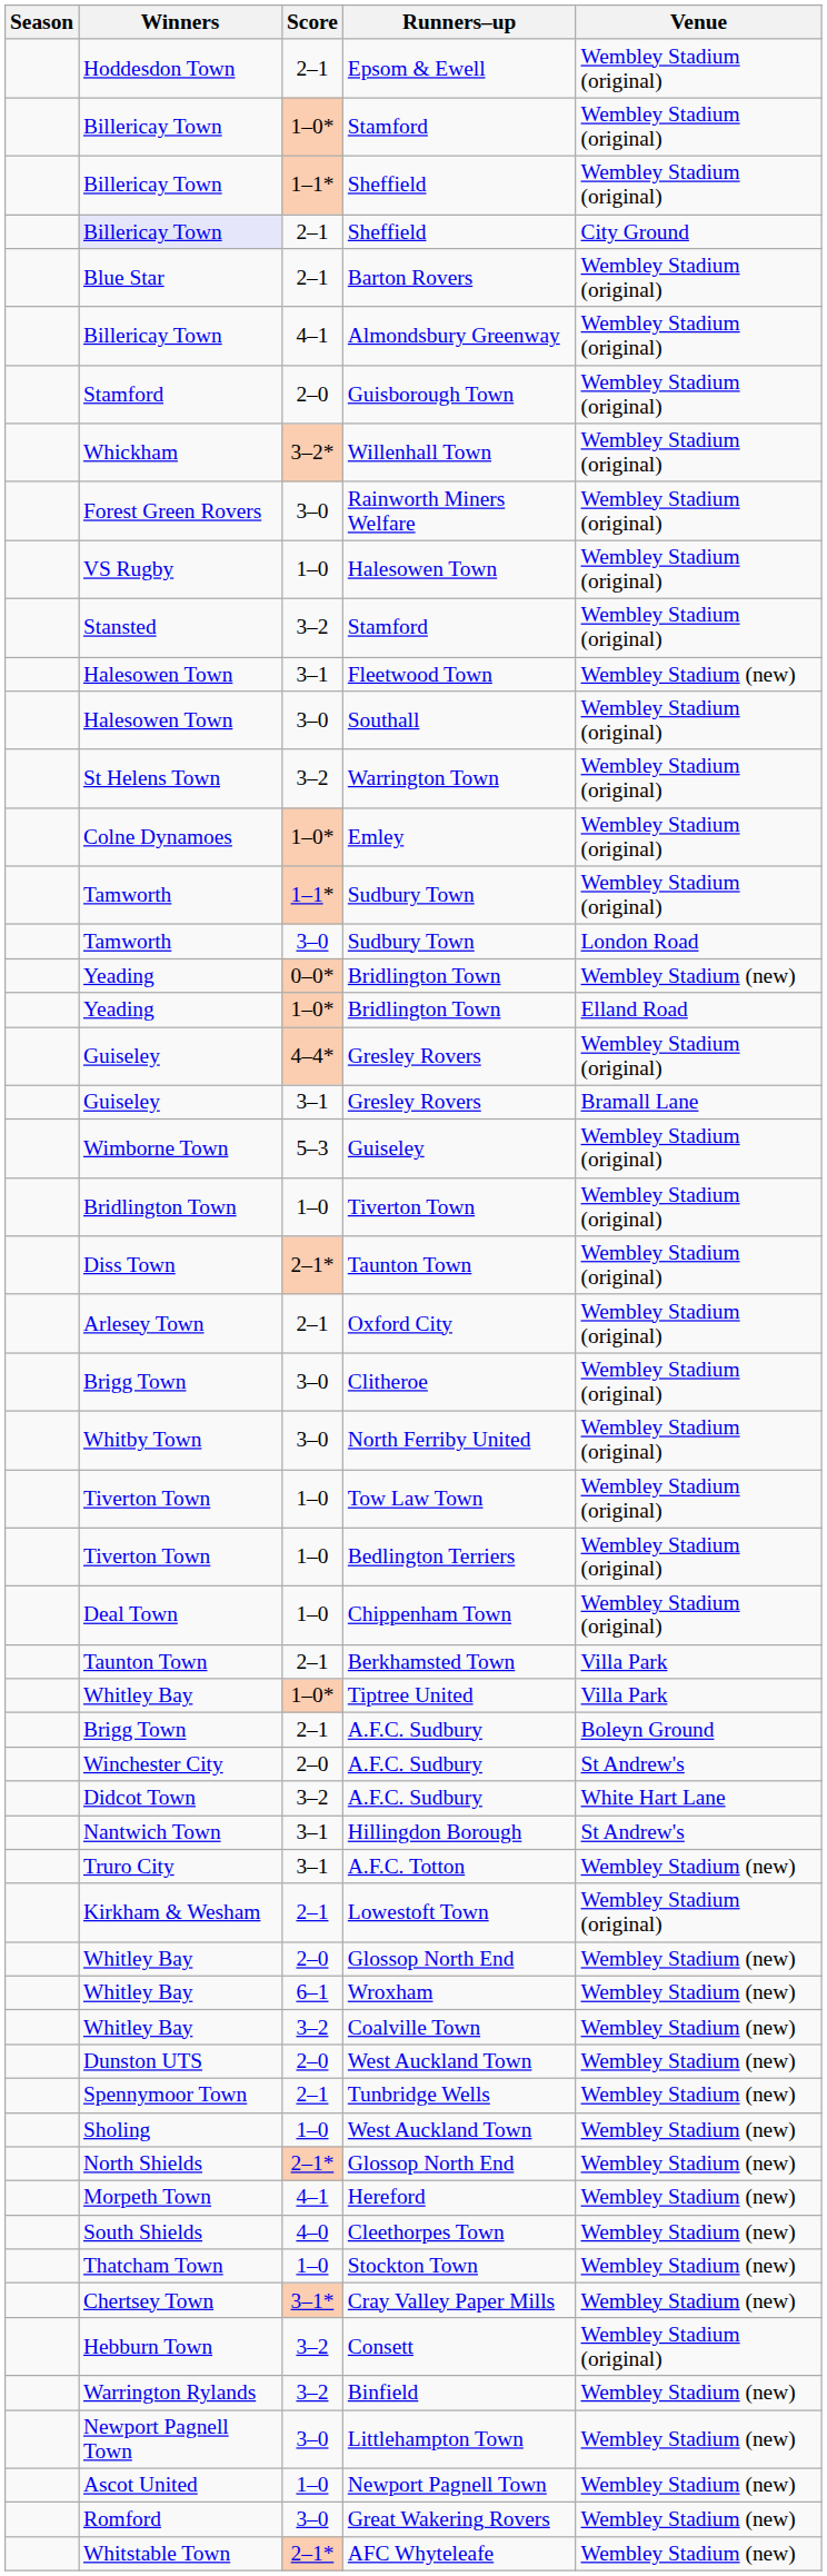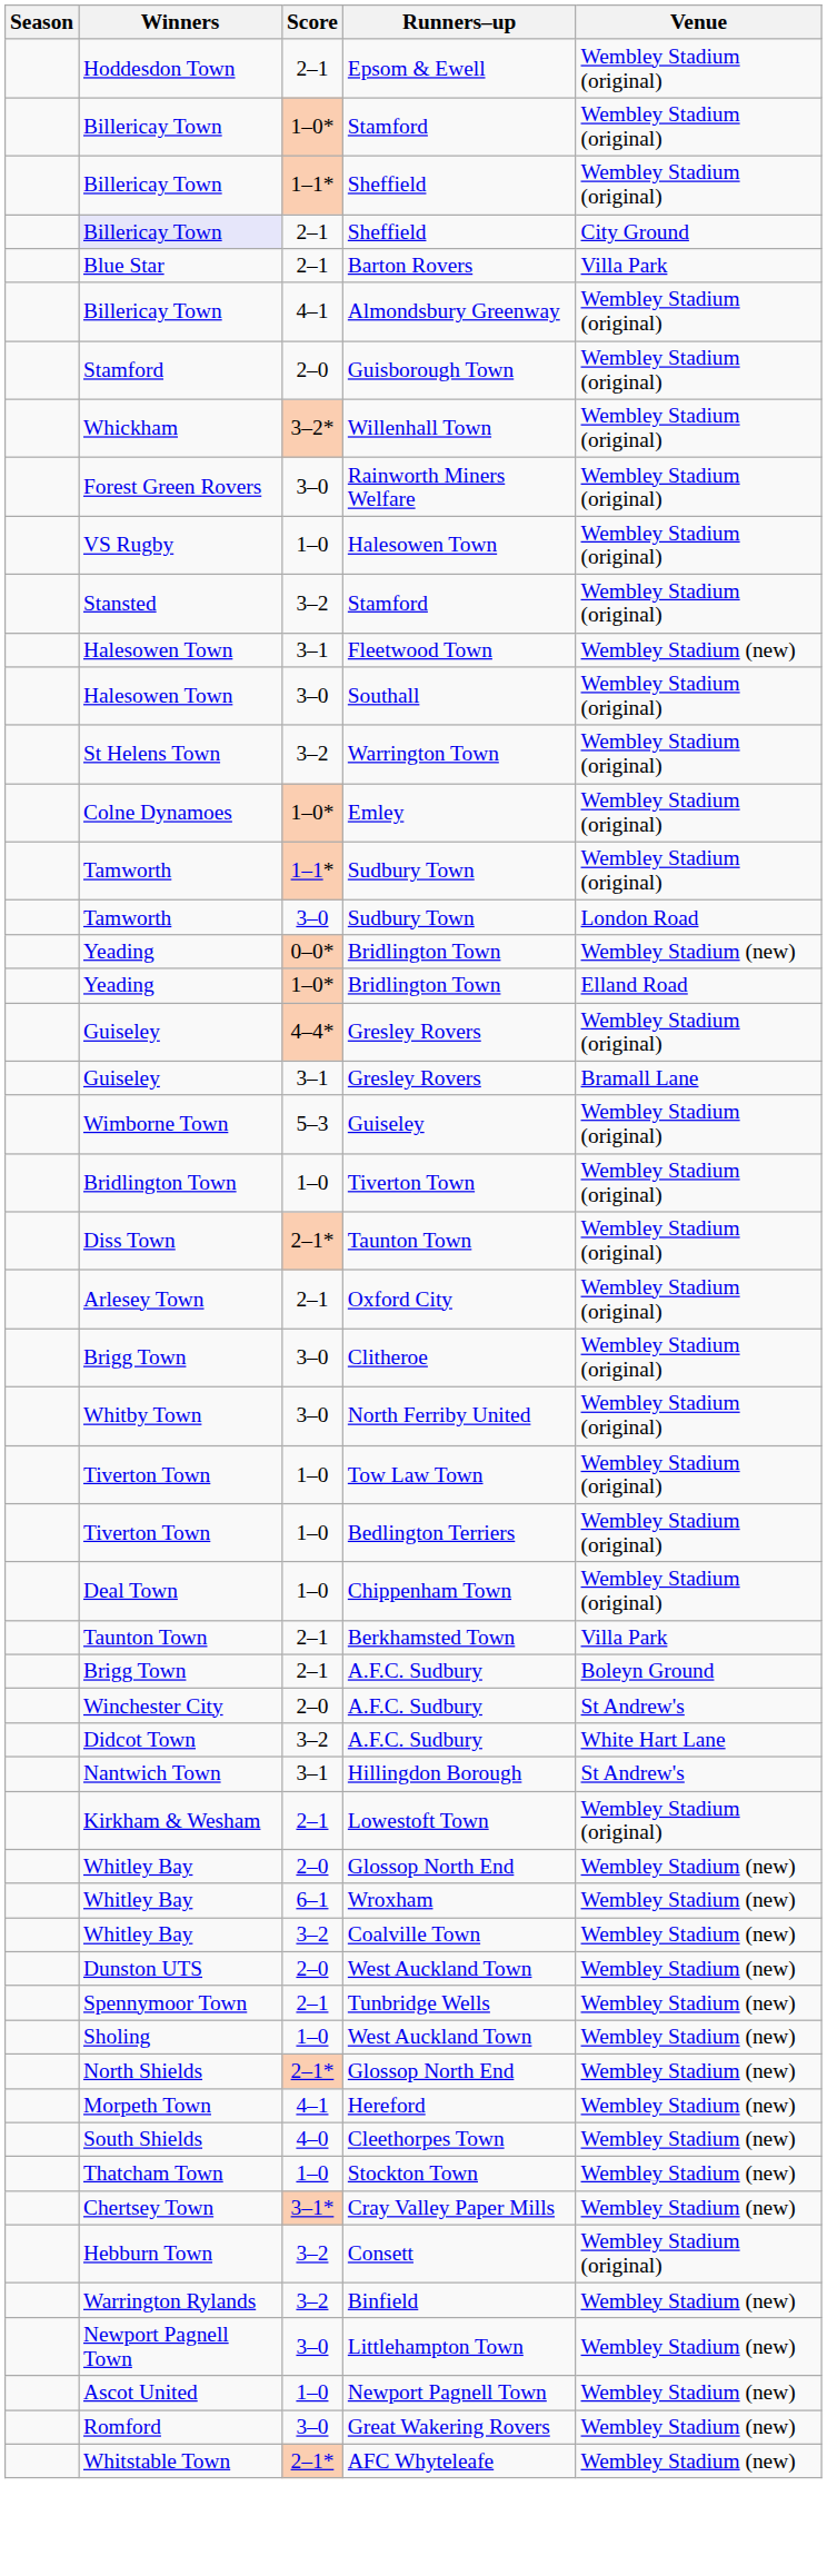 <table class="sortable wikitable">
 <tr>
 <th>Season</th>
 <th>Winners</th>
 <th>Score</th>
 <th>Runners–up</th>
 <th>Venue</th>
 </tr>
 <tr>
 <td align=center></td>
 <td><a href='#'>Hoddesdon Town</a></td>
 <td align=center>2–1</td>
 <td><a href='#'>Epsom & Ewell</a></td>
 <td><a href='#'>Wembley Stadium</a> (original)</td>
 </tr>
 <tr>
 <td align=center></td>
 <td><a href='#'>Billericay Town</a></td>
 <td align=center style="background-color:#FBCEB1">1–0*</td>
 <td><a href='#'>Stamford</a></td>
 <td><a href='#'>Wembley Stadium</a> (original)</td>
 </tr>
 <tr>
 <td align=center></td>
 <td><a href='#'>Billericay Town</a></td>
 <td align=center style="background-color:#FBCEB1">1–1*</td>
 <td><a href='#'>Sheffield</a></td>
 <td><a href='#'>Wembley Stadium</a> (original)</td>
 </tr>
 <tr>
 <td align=center></td>
 <td style="background: lavender;"><a href='#'>Billericay Town</a></td>
 <td align=center>2–1</td>
 <td><a href='#'>Sheffield</a></td>
 <td><a href='#'>City Ground</a></td>
 </tr>
 <tr>
 <td align=center></td>
 <td><a href='#'>Blue Star</a></td>
 <td align=center>2–1</td>
 <td><a href='#'>Barton Rovers</a></td>
-<td><a href='#'>Wembley Stadium</a> (original)</td>
+<td><a href='#'>Villa Park</a></td>
 </tr>
 <tr>
 <td align=center></td>
 <td><a href='#'>Billericay Town</a></td>
 <td align=center>4–1</td>
 <td><a href='#'>Almondsbury Greenway</a></td>
 <td><a href='#'>Wembley Stadium</a> (original)</td>
 </tr>
 <tr>
 <td align=center></td>
 <td><a href='#'>Stamford</a></td>
 <td align=center>2–0</td>
 <td><a href='#'>Guisborough Town</a></td>
 <td><a href='#'>Wembley Stadium</a> (original)</td>
 </tr>
 <tr>
 <td align=center></td>
 <td><a href='#'>Whickham</a></td>
 <td align=center style="background-color:#FBCEB1">3–2*</td>
 <td><a href='#'>Willenhall Town</a></td>
 <td><a href='#'>Wembley Stadium</a> (original)</td>
 </tr>
 <tr>
 <td align=center></td>
 <td><a href='#'>Forest Green Rovers</a></td>
 <td align=center>3–0</td>
 <td><a href='#'>Rainworth Miners Welfare</a></td>
 <td><a href='#'>Wembley Stadium</a> (original)</td>
 </tr>
 <tr>
 <td align=center></td>
 <td><a href='#'>VS Rugby</a></td>
 <td align=center>1–0</td>
 <td><a href='#'>Halesowen Town</a></td>
 <td><a href='#'>Wembley Stadium</a> (original)</td>
 </tr>
 <tr>
 <td align=center></td>
 <td><a href='#'>Stansted</a></td>
 <td align="center">3–2</td>
 <td><a href='#'>Stamford</a></td>
 <td><a href='#'>Wembley Stadium</a> (original)</td>
 </tr>
 <tr>
 <td align=center></td>
 <td><a href='#'>Halesowen Town</a></td>
 <td align=center>3–1</td>
 <td><a href='#'>Fleetwood Town</a></td>
 <td><a href='#'>Wembley Stadium</a> (new)</td>
 </tr>
 <tr>
 <td align=center></td>
 <td><a href='#'>Halesowen Town</a></td>
 <td align=center>3–0</td>
 <td><a href='#'>Southall</a></td>
 <td><a href='#'>Wembley Stadium</a> (original)</td>
 </tr>
 <tr>
 <td align=center></td>
 <td><a href='#'>St Helens Town</a></td>
 <td align=center>3–2</td>
 <td><a href='#'>Warrington Town</a></td>
 <td><a href='#'>Wembley Stadium</a> (original)</td>
 </tr>
 <tr>
 <td align=center></td>
 <td><a href='#'>Colne Dynamoes</a></td>
 <td align=center style="background-color:#FBCEB1">1–0*</td>
 <td><a href='#'>Emley</a></td>
 <td><a href='#'>Wembley Stadium</a> (original)</td>
 </tr>
 <tr>
 <td align=center></td>
 <td><a href='#'>Tamworth</a></td>
 <td align=center style="background-color:#FBCEB1"><a href='#'>1–1</a>*</td>
 <td><a href='#'>Sudbury Town</a></td>
 <td><a href='#'>Wembley Stadium</a> (original)</td>
 </tr>
 <tr>
 <td align=center></td>
 <td><a href='#'>Tamworth</a></td>
 <td align=center><a href='#'>3–0</a></td>
 <td><a href='#'>Sudbury Town</a></td>
 <td><a href='#'>London Road</a></td>
 </tr>
 <tr>
 <td align=center></td>
 <td><a href='#'>Yeading</a></td>
 <td align=center style="background-color:#FBCEB1">0–0*</td>
 <td><a href='#'>Bridlington Town</a></td>
 <td><a href='#'>Wembley Stadium</a> (new)</td>
 </tr>
 <tr>
 <td align=center></td>
 <td><a href='#'>Yeading</a></td>
 <td align=center style="background-color:#FBCEB1">1–0*</td>
 <td><a href='#'>Bridlington Town</a></td>
 <td><a href='#'>Elland Road</a></td>
 </tr>
 <tr>
 <td align=center></td>
 <td><a href='#'>Guiseley</a></td>
 <td align=center style="background-color:#FBCEB1">4–4*</td>
 <td><a href='#'>Gresley Rovers</a></td>
 <td><a href='#'>Wembley Stadium</a> (original)</td>
 </tr>
 <tr>
 <td align=center></td>
 <td><a href='#'>Guiseley</a></td>
 <td align=center>3–1</td>
 <td><a href='#'>Gresley Rovers</a></td>
 <td><a href='#'>Bramall Lane</a></td>
 </tr>
 <tr>
 <td align=center></td>
 <td><a href='#'>Wimborne Town</a></td>
 <td align=center>5–3</td>
 <td><a href='#'>Guiseley</a></td>
 <td><a href='#'>Wembley Stadium</a> (original)</td>
 </tr>
 <tr>
 <td align=center></td>
 <td><a href='#'>Bridlington Town</a></td>
 <td align=center>1–0</td>
 <td><a href='#'>Tiverton Town</a></td>
 <td><a href='#'>Wembley Stadium</a> (original)</td>
 </tr>
 <tr>
 <td align=center></td>
 <td><a href='#'>Diss Town</a></td>
 <td align=center style="background-color:#FBCEB1">2–1*</td>
 <td><a href='#'>Taunton Town</a></td>
 <td><a href='#'>Wembley Stadium</a> (original)</td>
 </tr>
 <tr>
 <td align=center></td>
 <td><a href='#'>Arlesey Town</a></td>
 <td align=center>2–1</td>
 <td><a href='#'>Oxford City</a></td>
 <td><a href='#'>Wembley Stadium</a> (original)</td>
 </tr>
 <tr>
 <td align=center></td>
 <td><a href='#'>Brigg Town</a></td>
 <td align=center>3–0</td>
 <td><a href='#'>Clitheroe</a></td>
 <td><a href='#'>Wembley Stadium</a> (original)</td>
 </tr>
 <tr>
 <td align=center></td>
 <td><a href='#'>Whitby Town</a></td>
 <td align=center>3–0</td>
 <td><a href='#'>North Ferriby United</a></td>
 <td><a href='#'>Wembley Stadium</a> (original)</td>
 </tr>
 <tr>
 <td align=center></td>
 <td><a href='#'>Tiverton Town</a></td>
 <td align=center>1–0</td>
 <td><a href='#'>Tow Law Town</a></td>
 <td><a href='#'>Wembley Stadium</a> (original)</td>
 </tr>
 <tr>
 <td align=center></td>
 <td><a href='#'>Tiverton Town</a></td>
 <td align=center>1–0</td>
 <td><a href='#'>Bedlington Terriers</a></td>
 <td><a href='#'>Wembley Stadium</a> (original)</td>
 </tr>
 <tr>
 <td align=center></td>
 <td><a href='#'>Deal Town</a></td>
 <td align=center>1–0</td>
 <td><a href='#'>Chippenham Town</a></td>
 <td><a href='#'>Wembley Stadium</a> (original)</td>
 </tr>
 <tr>
 <td align=center></td>
 <td><a href='#'>Taunton Town</a></td>
 <td align=center>2–1</td>
 <td><a href='#'>Berkhamsted Town</a></td>
 <td><a href='#'>Villa Park</a></td>
 </tr>
 <tr>
 <td align=center></td>
-<td><a href='#'>Whitley Bay</a></td>
-<td align=center style="background-color:#FBCEB1">1–0*</td>
-<td><a href='#'>Tiptree United</a></td>
-<td><a href='#'>Villa Park</a></td>
-</tr>
-<tr>
-<td align=center></td>
 <td><a href='#'>Brigg Town</a></td>
 <td align=center>2–1</td>
 <td><a href='#'>A.F.C. Sudbury</a></td>
 <td><a href='#'>Boleyn Ground</a></td>
 </tr>
 <tr>
 <td align=center></td>
 <td><a href='#'>Winchester City</a></td>
 <td align=center>2–0</td>
 <td><a href='#'>A.F.C. Sudbury</a></td>
 <td><a href='#'>St Andrew's</a></td>
 </tr>
 <tr>
 <td align=center></td>
 <td><a href='#'>Didcot Town</a></td>
 <td align=center>3–2</td>
 <td><a href='#'>A.F.C. Sudbury</a></td>
 <td><a href='#'>White Hart Lane</a></td>
 </tr>
 <tr>
 <td align=center></td>
 <td><a href='#'>Nantwich Town</a></td>
 <td align=center>3–1</td>
 <td><a href='#'>Hillingdon Borough</a></td>
 <td><a href='#'>St Andrew's</a></td>
-</tr>
-<tr>
-<td align=center></td>
-<td><a href='#'>Truro City</a></td>
-<td align=center>3–1</td>
-<td><a href='#'>A.F.C. Totton</a></td>
-<td><a href='#'>Wembley Stadium</a> (new)</td>
 </tr>
 <tr>
 <td align=center></td>
 <td><a href='#'>Kirkham & Wesham</a></td>
 <td align=center><a href='#'>2–1</a></td>
 <td><a href='#'>Lowestoft Town</a></td>
 <td><a href='#'>Wembley Stadium</a> (original)</td>
 </tr>
 <tr>
 <td align=center></td>
 <td><a href='#'>Whitley Bay</a></td>
 <td align=center><a href='#'>2–0</a></td>
 <td><a href='#'>Glossop North End</a></td>
 <td><a href='#'>Wembley Stadium</a> (new)</td>
 </tr>
 <tr>
 <td align=center></td>
 <td><a href='#'>Whitley Bay</a></td>
 <td align=center><a href='#'>6–1</a></td>
 <td><a href='#'>Wroxham</a></td>
 <td><a href='#'>Wembley Stadium</a> (new)</td>
 </tr>
 <tr>
 <td align=center></td>
 <td><a href='#'>Whitley Bay</a></td>
 <td align=center><a href='#'>3–2</a></td>
 <td><a href='#'>Coalville Town</a></td>
 <td><a href='#'>Wembley Stadium</a> (new)</td>
 </tr>
 <tr>
 <td align=center></td>
 <td><a href='#'>Dunston UTS</a></td>
 <td align=center><a href='#'>2–0</a></td>
 <td><a href='#'>West Auckland Town</a></td>
 <td><a href='#'>Wembley Stadium</a> (new)</td>
 </tr>
 <tr>
 <td align=center></td>
 <td><a href='#'>Spennymoor Town</a></td>
 <td align=center><a href='#'>2–1</a></td>
 <td><a href='#'>Tunbridge Wells</a></td>
 <td><a href='#'>Wembley Stadium</a> (new)</td>
 </tr>
 <tr>
 <td align=center></td>
 <td><a href='#'>Sholing</a></td>
 <td align=center><a href='#'>1–0</a></td>
 <td><a href='#'>West Auckland Town</a></td>
 <td><a href='#'>Wembley Stadium</a> (new)</td>
 </tr>
 <tr>
 <td align=center></td>
 <td><a href='#'>North Shields</a></td>
 <td align=center style="background-color:#FBCEB1"><a href='#'>2–1*</a></td>
 <td><a href='#'>Glossop North End</a></td>
 <td><a href='#'>Wembley Stadium</a> (new)</td>
 </tr>
 <tr>
 <td align=center></td>
 <td><a href='#'>Morpeth Town</a></td>
 <td align=center><a href='#'>4–1</a></td>
 <td><a href='#'>Hereford</a></td>
 <td><a href='#'>Wembley Stadium</a> (new)</td>
 </tr>
 <tr>
 <td align=center></td>
 <td><a href='#'>South Shields</a></td>
 <td align=center><a href='#'>4–0</a></td>
 <td><a href='#'>Cleethorpes Town</a></td>
 <td><a href='#'>Wembley Stadium</a> (new)</td>
 </tr>
 <tr>
 <td align=center></td>
 <td><a href='#'>Thatcham Town</a></td>
 <td align=center><a href='#'>1–0</a></td>
 <td><a href='#'>Stockton Town</a></td>
 <td><a href='#'>Wembley Stadium</a> (new)</td>
 </tr>
 <tr>
 <td align=center></td>
 <td><a href='#'>Chertsey Town</a></td>
 <td align=center style="background-color:#FBCEB1"><a href='#'>3–1*</a></td>
 <td><a href='#'>Cray Valley Paper Mills</a></td>
 <td><a href='#'>Wembley Stadium</a> (new)</td>
 </tr>
 <tr>
 <td align=center></td>
 <td><a href='#'>Hebburn Town</a></td>
 <td align=center style><a href='#'>3–2</a></td>
 <td><a href='#'>Consett</a></td>
 <td><a href='#'>Wembley Stadium</a> (original)</td>
 </tr>
 <tr>
 <td align=center></td>
 <td><a href='#'>Warrington Rylands</a></td>
 <td align=center style><a href='#'>3–2</a></td>
 <td><a href='#'>Binfield</a></td>
 <td><a href='#'>Wembley Stadium</a> (new)</td>
 </tr>
 <tr>
 <td align=center></td>
 <td><a href='#'>Newport Pagnell Town</a></td>
 <td align=center style><a href='#'>3–0</a></td>
 <td><a href='#'>Littlehampton Town</a></td>
 <td><a href='#'>Wembley Stadium</a> (new)</td>
 </tr>
 <tr>
 <td align=center></td>
 <td><a href='#'>Ascot United</a></td>
 <td align=center style><a href='#'>1–0</a></td>
 <td><a href='#'>Newport Pagnell Town</a></td>
 <td><a href='#'>Wembley Stadium</a> (new)</td>
 </tr>
 <tr>
 <td align=center></td>
 <td><a href='#'>Romford</a></td>
 <td align=center style><a href='#'>3–0</a></td>
 <td><a href='#'>Great Wakering Rovers</a></td>
 <td><a href='#'>Wembley Stadium</a> (new)</td>
 </tr>
 <tr>
 <td align=center></td>
 <td><a href='#'>Whitstable Town</a></td>
 <td align=center style="background-color:#FBCEB1"><a href='#'>2–1*</a></td>
 <td><a href='#'>AFC Whyteleafe</a></td>
 <td><a href='#'>Wembley Stadium</a> (new)</td>
 </tr>
 </table>
